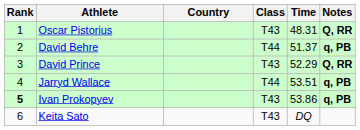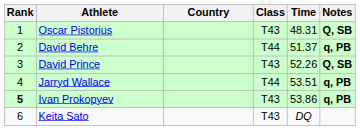 <table class="wikitable sortable" style="text-align:center">
 <tr>
 <th>Rank</th>
 <th style="width:180px">Athlete</th>
 <th style="width:125px">Country</th>
 <th>Class</th>
 <th>Time</th>
 <th>Notes</th>
 </tr>
 <tr style="background:#cfc;">
 <td>1</td>
 <td style="text-align:left;"><a href='#'>Oscar Pistorius</a></td>
 <td style="text-align:left;"></td>
 <td>T43</td>
 <td>48.31</td>
-<td><strong>Q, RR</strong></td>
+<td><strong>Q, SB</strong></td>
 </tr>
 <tr style="background:#cfc;">
 <td>2</td>
 <td style="text-align:left;"><a href='#'>David Behre</a></td>
 <td style="text-align:left;"></td>
 <td>T44</td>
 <td>51.37</td>
 <td><strong>q, PB</strong></td>
 </tr>
 <tr style="background:#cfc;">
 <td>3</td>
 <td style="text-align:left;"><a href='#'>David Prince</a></td>
 <td style="text-align:left;"></td>
 <td>T43</td>
-<td>52.29</td>
-<td><strong>Q, RR</strong></td>
+<td>52.26</td>
+<td><strong>Q, SB</strong></td>
 </tr>
 <tr style="background:#cfc;">
 <td>4</td>
 <td style="text-align:left;"><a href='#'>Jarryd Wallace</a></td>
 <td style="text-align:left;"></td>
 <td>T44</td>
 <td>53.51</td>
 <td><strong>q, PB</strong></td>
 </tr>
 <tr style="background:#cfc;">
 <td><strong>5</strong></td>
 <td style="text-align:left;"><a href='#'>Ivan Prokopyev</a></td>
 <td style="text-align:left;"></td>
 <td>T43</td>
 <td>53.86</td>
 <td><strong>q, PB</strong></td>
 </tr>
 <tr>
 <td>6</td>
 <td style="text-align:left;"><a href='#'>Keita Sato</a></td>
 <td style="text-align:left;"></td>
 <td>T43</td>
 <td><em>DQ</em></td>
 <td></td>
 </tr>
 </table>
